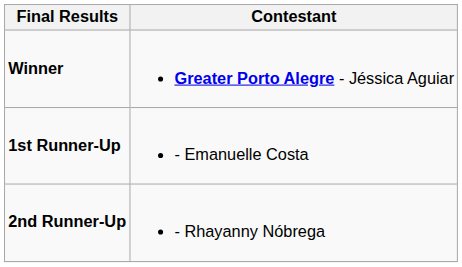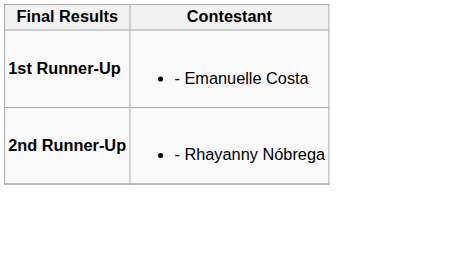 <table class="wikitable">
 <tr>
 <th>Final Results</th>
 <th>Contestant</th>
-</tr>
-<tr>
-<td><strong>Winner</strong></td>
-<td><br><ul><li><strong> <a href='#'>Greater Porto Alegre</a></strong> - Jéssica Aguiar</li></ul></td>
 </tr>
 <tr>
 <td><strong>1st Runner-Up</strong></td>
 <td><br><ul><li><strong></strong> - Emanuelle Costa</li></ul></td>
 </tr>
 <tr>
 <td><strong>2nd Runner-Up</strong></td>
 <td><br><ul><li><strong></strong> - Rhayanny Nóbrega</li></ul></td>
 </tr>
 <tr>
 </tr>
 </table>
